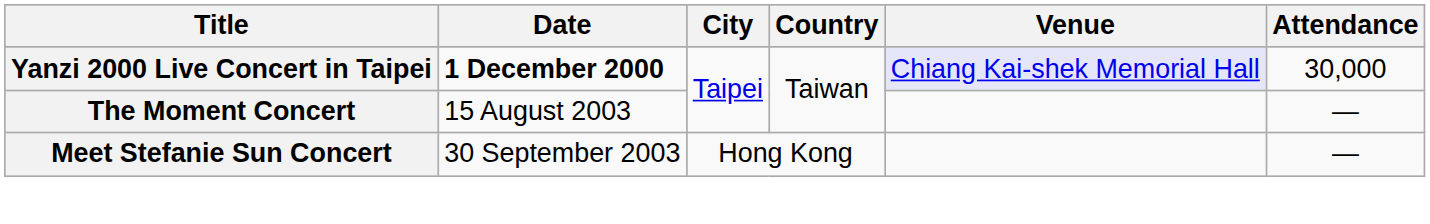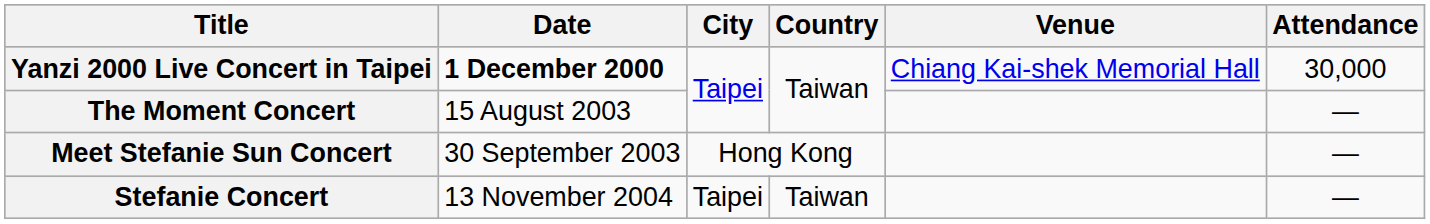 <table class="wikitable plainrowheaders" style="text-align:center;">
 <tr>
 <th scope="col">Title</th>
 <th scope="col">Date</th>
 <th scope="col">City</th>
 <th scope="col">Country</th>
 <th scope="col">Venue</th>
 <th>Attendance</th>
 </tr>
 <tr>
 <th scope="row">Yanzi 2000 Live Concert in Taipei</th>
 <td style="text-align:left;"><strong>1 December 2000</strong></td>
 <td rowspan="2"><a href='#'>Taipei</a></td>
 <td rowspan="2">Taiwan</td>
-<td style="background: lavender;"><a href='#'>Chiang Kai-shek Memorial Hall</a></td>
+<td><a href='#'>Chiang Kai-shek Memorial Hall</a></td>
 <td>30,000</td>
 </tr>
 <tr>
 <th scope="row">The Moment Concert</th>
 <td style="text-align:left;">15 August 2003</td>
 <td></td>
 <td>—</td>
 </tr>
 <tr>
 <th scope="row">Meet Stefanie Sun Concert</th>
 <td style="text-align:left;">30 September 2003</td>
 <td colspan="2">Hong Kong</td>
 <td></td>
 <td>—</td>
 </tr>
+<tr>
+<th scope="row">Stefanie Concert</th>
+<td style="text-align:left;">13 November 2004</td>
+<td>Taipei</td>
+<td>Taiwan</td>
+<td></td>
+<td>—</td>
+</tr>
 </table>
